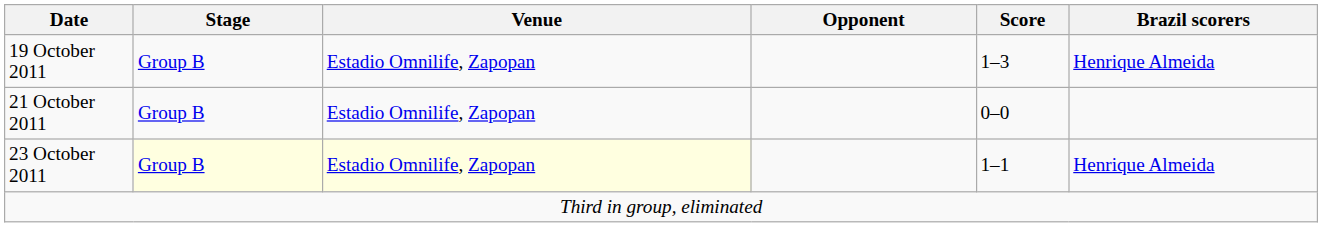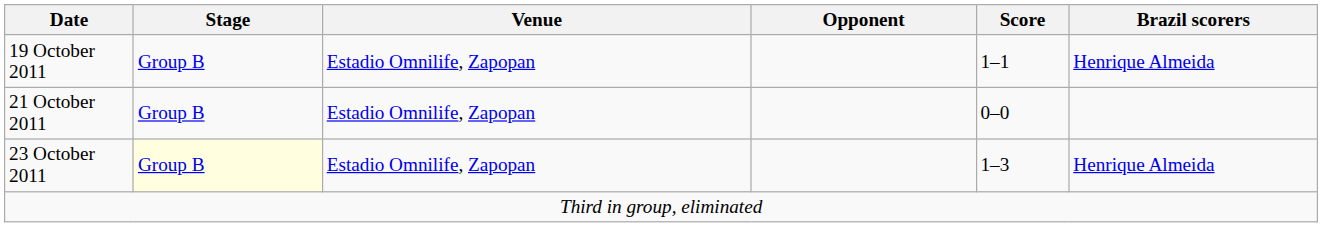 <table class="wikitable">
 <tr>
 <th width=100px>Date</th>
 <th width=150px>Stage</th>
 <th width=350px>Venue</th>
 <th width=180px>Opponent</th>
 <th width=70px>Score</th>
 <th width=200px>Brazil scorers</th>
 </tr>
 <tr>
 <td>19 October 2011</td>
 <td><a href='#'>Group B</a></td>
 <td><a href='#'>Estadio Omnilife</a>, <a href='#'>Zapopan</a></td>
 <td></td>
-<td>1–3</td>
+<td>1–1</td>
 <td><a href='#'>Henrique Almeida</a> </td>
 </tr>
 <tr>
 <td>21 October 2011</td>
 <td><a href='#'>Group B</a></td>
 <td><a href='#'>Estadio Omnilife</a>, <a href='#'>Zapopan</a></td>
 <td></td>
 <td>0–0</td>
 <td></td>
 </tr>
 <tr>
 <td>23 October 2011</td>
 <td style="background: lightyellow;"><a href='#'>Group B</a></td>
-<td style="background: lightyellow;"><a href='#'>Estadio Omnilife</a>, <a href='#'>Zapopan</a></td>
+<td><a href='#'>Estadio Omnilife</a>, <a href='#'>Zapopan</a></td>
 <td></td>
-<td>1–1</td>
+<td>1–3</td>
 <td><a href='#'>Henrique Almeida</a> </td>
 </tr>
 <tr>
 <td colspan="6" style="text-align:center;"><em>Third in group, eliminated</em></td>
 </tr>
 </table>
